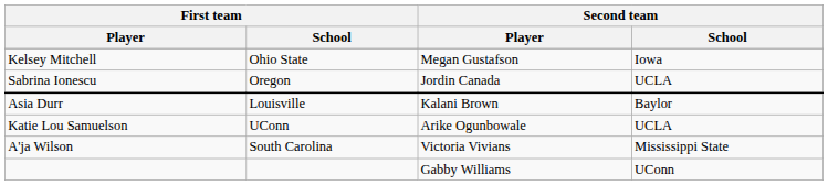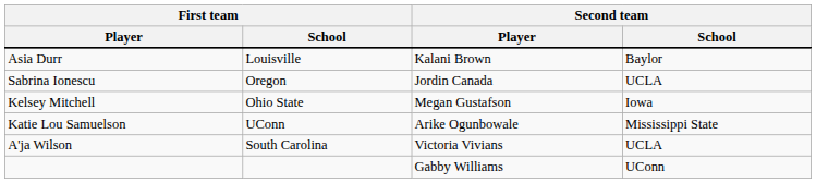 <table class="wikitable" style="width:60%;">
 <tr>
 <th colspan=2>First team</th>
 <th colspan=2>Second team</th>
 </tr>
 <tr>
 <th>Player</th>
 <th>School</th>
 <th>Player</th>
 <th>School</th>
 </tr>
 <tr>
 </tr>
+<tr style = "border-top:2px solid black;">
+<td>Asia Durr</td>
+<td>Louisville</td>
+<td>Kalani Brown</td>
+<td>Baylor</td>
+</tr>
+<tr>
+<td>Sabrina Ionescu</td>
+<td>Oregon</td>
+<td>Jordin Canada</td>
+<td>UCLA</td>
+</tr>
 <tr>
 <td>Kelsey Mitchell</td>
 <td>Ohio State</td>
 <td>Megan Gustafson</td>
 <td>Iowa</td>
 </tr>
 <tr>
-<td>Sabrina Ionescu</td>
-<td>Oregon</td>
-<td>Jordin Canada</td>
-<td>UCLA</td>
-</tr>
-<tr style = "border-top:2px solid black;">
-<td>Asia Durr</td>
-<td>Louisville</td>
-<td>Kalani Brown</td>
-<td>Baylor</td>
-</tr>
-<tr>
 <td>Katie Lou Samuelson</td>
 <td>UConn</td>
 <td>Arike Ogunbowale</td>
-<td>UCLA</td>
+<td>Mississippi State</td>
 </tr>
 <tr>
 <td>A'ja Wilson</td>
 <td>South Carolina</td>
 <td>Victoria Vivians</td>
-<td>Mississippi State</td>
+<td>UCLA</td>
 </tr>
 <tr>
 <td> </td>
 <td> </td>
 <td>Gabby Williams</td>
 <td>UConn</td>
 </tr>
 </table>
